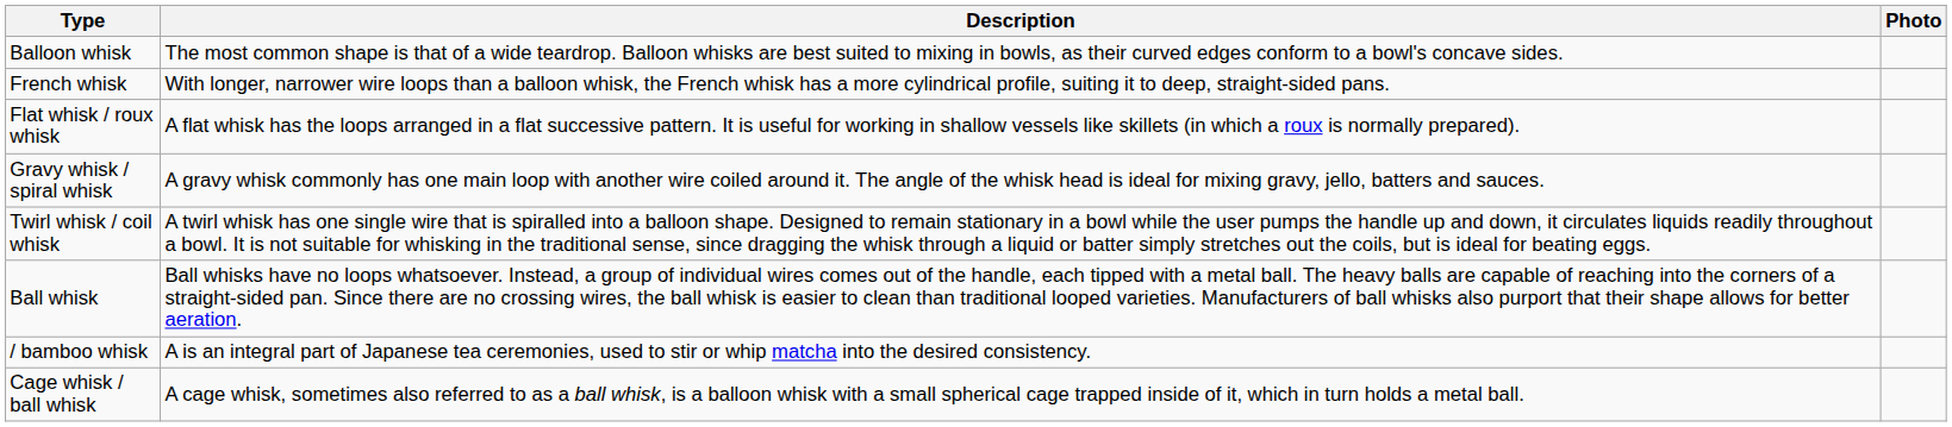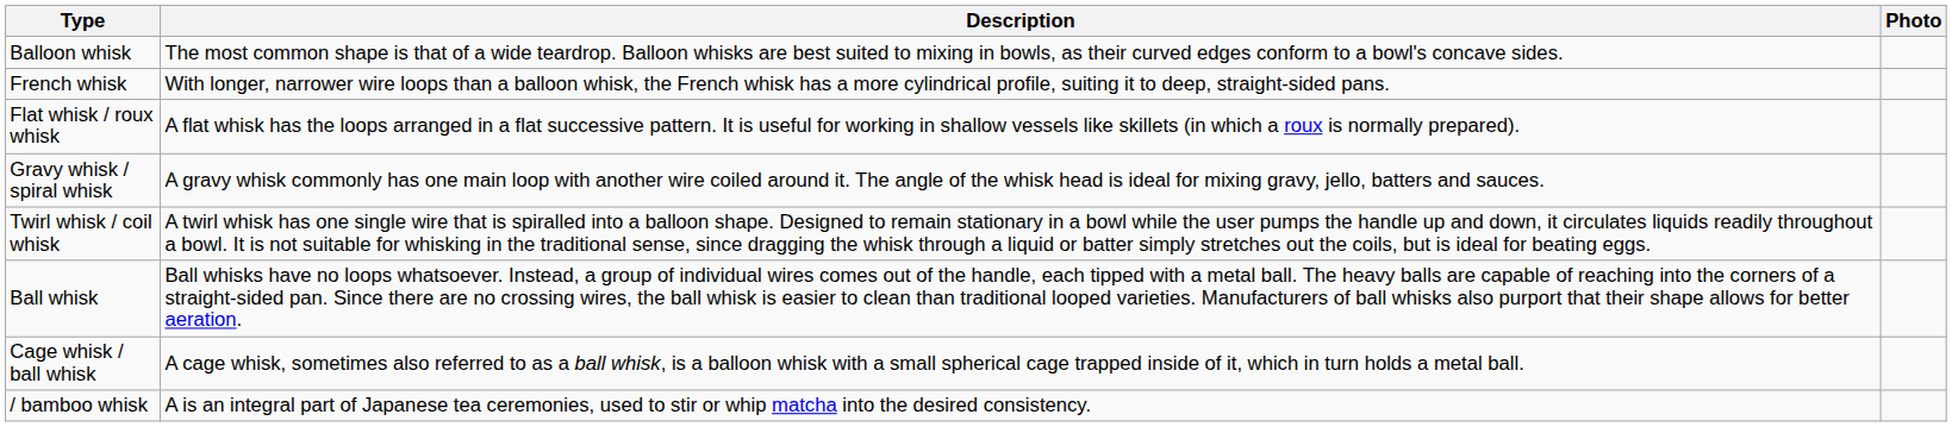 <table class="wikitable">
 <tr>
 <th>Type</th>
 <th>Description</th>
 <th>Photo</th>
 </tr>
 <tr>
 <td>Balloon whisk</td>
 <td>The most common shape is that of a wide teardrop.  Balloon whisks are best suited to mixing in bowls, as their curved edges conform to a bowl's concave sides.</td>
 <td></td>
 </tr>
 <tr>
 <td>French whisk</td>
 <td>With longer, narrower wire loops than a balloon whisk, the French whisk has a more cylindrical profile, suiting it to deep, straight-sided pans.</td>
 <td></td>
 </tr>
 <tr>
 <td>Flat whisk / roux whisk</td>
 <td>A flat whisk has the loops arranged in a flat successive pattern. It is useful for working in shallow vessels like skillets (in which a <a href='#'>roux</a> is normally prepared).</td>
 <td></td>
 </tr>
 <tr>
 <td>Gravy whisk / spiral whisk</td>
 <td>A gravy whisk commonly has one main loop with another wire coiled around it. The angle of the whisk head is ideal for mixing gravy, jello, batters and sauces.</td>
 <td></td>
 </tr>
 <tr>
 <td>Twirl whisk / coil whisk</td>
 <td>A twirl whisk has one single wire that is spiralled into a balloon shape. Designed to remain stationary in a bowl while the user pumps the handle up and down, it circulates liquids readily throughout a bowl. It is not suitable for whisking in the traditional sense, since dragging the whisk through a liquid or batter simply stretches out the coils, but is ideal for beating eggs.</td>
 <td></td>
 </tr>
 <tr>
 <td>Ball whisk</td>
 <td>Ball whisks have no loops whatsoever. Instead, a group of individual wires comes out of the handle, each tipped with a metal ball. The heavy balls are capable of reaching into the corners of a straight-sided pan. Since there are no crossing wires, the ball whisk is easier to clean than traditional looped varieties. Manufacturers of ball whisks also purport that their shape allows for better <a href='#'>aeration</a>.</td>
 <td></td>
 </tr>
 <tr>
+<td>Cage whisk / ball whisk</td>
+<td>A cage whisk, sometimes also referred to as a <em>ball whisk</em>, is a balloon whisk with a small spherical cage trapped inside of it, which in turn holds a metal ball.</td>
+<td></td>
+</tr>
+<tr>
 <td> / bamboo whisk</td>
 <td>A  is an integral part of Japanese tea ceremonies, used to stir or whip <a href='#'>matcha</a> into the desired consistency.</td>
 <td></td>
 </tr>
-<tr>
-<td>Cage whisk / ball whisk</td>
-<td>A cage whisk, sometimes also referred to as a <em>ball whisk</em>, is a balloon whisk with a small spherical cage trapped inside of it, which in turn holds a metal ball.</td>
-<td></td>
-</tr>
 </table>
